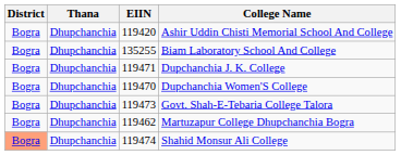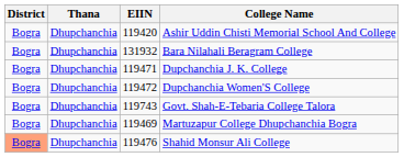 <table class="wikitable">
 <tr>
 <th>District</th>
 <th>Thana</th>
 <th>EIIN</th>
 <th>College Name</th>
 </tr>
 <tr>
 <td style="text-align: center;"><a href='#'>Bogra</a></td>
 <td style="text-align: center;"><a href='#'>Dhupchanchia</a></td>
 <td style="text-align: center;">119420</td>
 <td><a href='#'>Ashir Uddin Chisti Memorial School And College</a></td>
 </tr>
 <tr>
 <td style="text-align: center;"><a href='#'>Bogra</a></td>
 <td style="text-align: center;"><a href='#'>Dhupchanchia</a></td>
-<td style="text-align: center;">135255</td>
-<td><a href='#'>Biam Laboratory School And College</a></td>
+<td style="text-align: center;">131932</td>
+<td><a href='#'>Bara Nilahali Beragram College</a></td>
 </tr>
 <tr>
 <td style="text-align: center;"><a href='#'>Bogra</a></td>
 <td style="text-align: center;"><a href='#'>Dhupchanchia</a></td>
 <td style="text-align: center;">119471</td>
 <td><a href='#'>Dupchanchia J. K. College</a></td>
 </tr>
 <tr>
 <td style="text-align: center;"><a href='#'>Bogra</a></td>
 <td style="text-align: center;"><a href='#'>Dhupchanchia</a></td>
-<td style="text-align: center;">119470</td>
+<td style="text-align: center;">119472</td>
 <td><a href='#'>Dupchanchia Women'S College</a></td>
 </tr>
 <tr>
 <td style="text-align: center;"><a href='#'>Bogra</a></td>
 <td style="text-align: center;"><a href='#'>Dhupchanchia</a></td>
-<td style="text-align: center;">119473</td>
+<td style="text-align: center;">119743</td>
 <td><a href='#'>Govt. Shah-E-Tebaria College Talora</a></td>
 </tr>
 <tr>
 <td style="text-align: center;"><a href='#'>Bogra</a></td>
 <td style="text-align: center;"><a href='#'>Dhupchanchia</a></td>
-<td style="text-align: center;">119462</td>
+<td style="text-align: center;">119469</td>
 <td><a href='#'>Martuzapur College Dhupchanchia Bogra</a></td>
 </tr>
 <tr>
 <td style="background: lightsalmon; text-align: center;"><a href='#'>Bogra</a></td>
 <td style="text-align: center;"><a href='#'>Dhupchanchia</a></td>
-<td style="text-align: center;">119474</td>
+<td style="text-align: center;">119476</td>
 <td><a href='#'>Shahid Monsur Ali College</a></td>
 </tr>
 </table>
